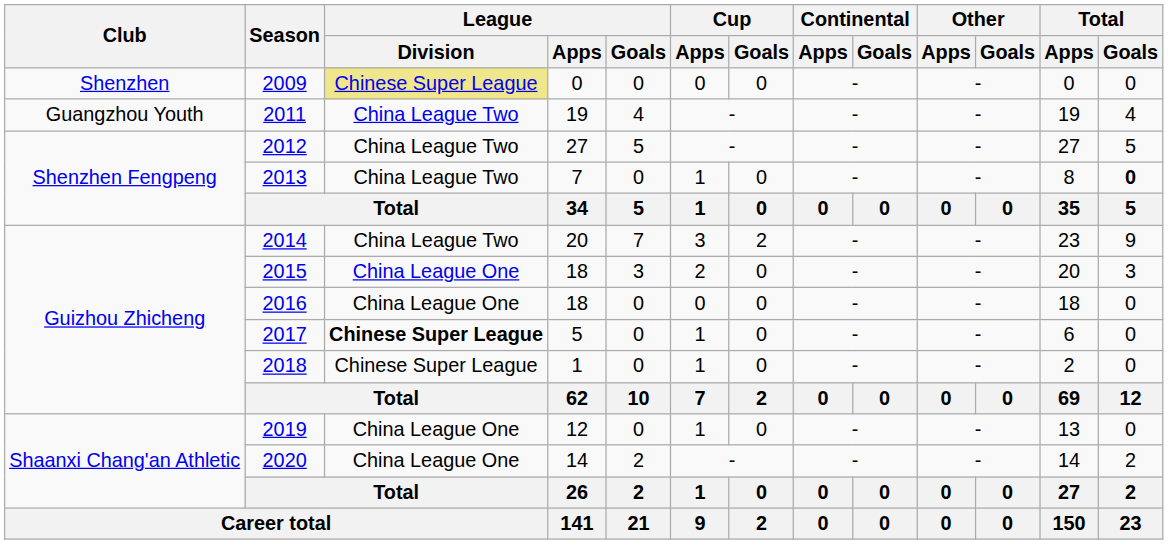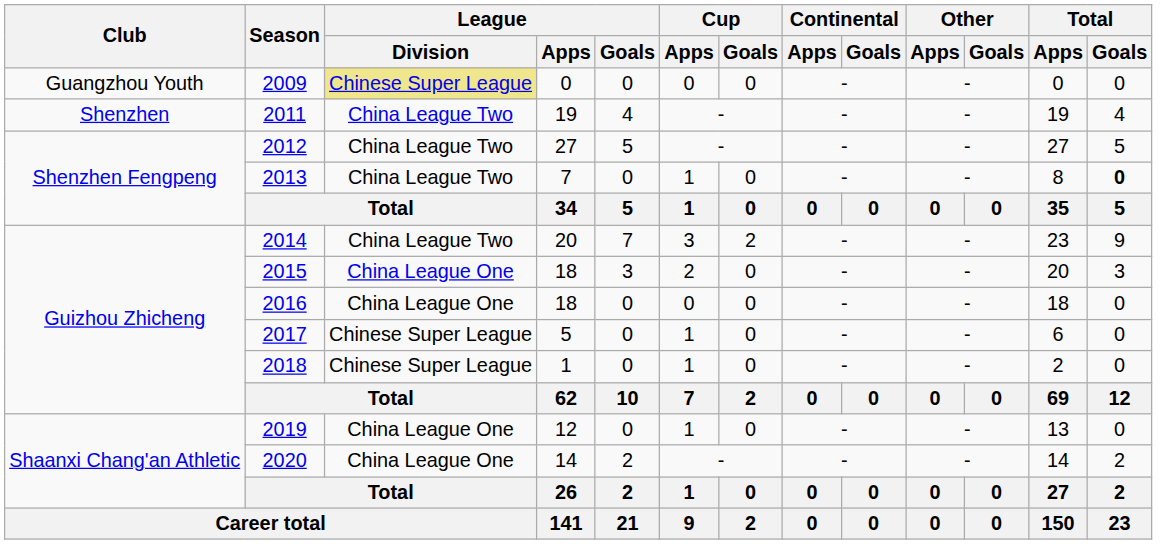 <table class="wikitable" style="text-align:center">
 <tr>
 <th rowspan="2">Club</th>
 <th rowspan="2">Season</th>
 <th colspan="3">League</th>
 <th colspan="2">Cup</th>
 <th colspan="2">Continental</th>
 <th colspan="2">Other</th>
 <th colspan="2">Total</th>
 </tr>
 <tr>
 <th>Division</th>
 <th>Apps</th>
 <th>Goals</th>
 <th>Apps</th>
 <th>Goals</th>
 <th>Apps</th>
 <th>Goals</th>
 <th>Apps</th>
 <th>Goals</th>
 <th>Apps</th>
 <th>Goals</th>
 </tr>
 <tr>
-<td><a href='#'>Shenzhen</a></td>
+<td>Guangzhou Youth</td>
 <td><a href='#'>2009</a></td>
 <td style="background: khaki;"><a href='#'>Chinese Super League</a></td>
 <td>0</td>
 <td>0</td>
 <td>0</td>
 <td>0</td>
 <td colspan="2">-</td>
 <td colspan="2">-</td>
 <td>0</td>
 <td>0</td>
 </tr>
 <tr>
-<td>Guangzhou Youth</td>
+<td><a href='#'>Shenzhen</a></td>
 <td><a href='#'>2011</a></td>
 <td><a href='#'>China League Two</a></td>
 <td>19</td>
 <td>4</td>
 <td colspan="2">-</td>
 <td colspan="2">-</td>
 <td colspan="2">-</td>
 <td>19</td>
 <td>4</td>
 </tr>
 <tr>
 <td rowspan=3><a href='#'>Shenzhen Fengpeng</a></td>
 <td><a href='#'>2012</a></td>
 <td>China League Two</td>
 <td>27</td>
 <td>5</td>
 <td colspan="2">-</td>
 <td colspan="2">-</td>
 <td colspan="2">-</td>
 <td>27</td>
 <td>5</td>
 </tr>
 <tr>
 <td><a href='#'>2013</a></td>
 <td>China League Two</td>
 <td>7</td>
 <td>0</td>
 <td>1</td>
 <td>0</td>
 <td colspan="2">-</td>
 <td colspan="2">-</td>
 <td>8</td>
 <td><strong>0</strong></td>
 </tr>
 <tr>
 <th colspan="2"><strong>Total</strong></th>
 <th>34</th>
 <th>5</th>
 <th>1</th>
 <th>0</th>
 <th>0</th>
 <th>0</th>
 <th>0</th>
 <th>0</th>
 <th>35</th>
 <th>5</th>
 </tr>
 <tr>
 <td rowspan=6><a href='#'>Guizhou Zhicheng</a></td>
 <td><a href='#'>2014</a></td>
 <td>China League Two</td>
 <td>20</td>
 <td>7</td>
 <td>3</td>
 <td>2</td>
 <td colspan="2">-</td>
 <td colspan="2">-</td>
 <td>23</td>
 <td>9</td>
 </tr>
 <tr>
 <td><a href='#'>2015</a></td>
 <td><a href='#'>China League One</a></td>
 <td>18</td>
 <td>3</td>
 <td>2</td>
 <td>0</td>
 <td colspan="2">-</td>
 <td colspan="2">-</td>
 <td>20</td>
 <td>3</td>
 </tr>
 <tr>
 <td><a href='#'>2016</a></td>
 <td>China League One</td>
 <td>18</td>
 <td>0</td>
 <td>0</td>
 <td>0</td>
 <td colspan="2">-</td>
 <td colspan="2">-</td>
 <td>18</td>
 <td>0</td>
 </tr>
 <tr>
 <td><a href='#'>2017</a></td>
-<td><strong>Chinese Super League</strong></td>
+<td>Chinese Super League</td>
 <td>5</td>
 <td>0</td>
 <td>1</td>
 <td>0</td>
 <td colspan="2">-</td>
 <td colspan="2">-</td>
 <td>6</td>
 <td>0</td>
 </tr>
 <tr>
 <td><a href='#'>2018</a></td>
 <td>Chinese Super League</td>
 <td>1</td>
 <td>0</td>
 <td>1</td>
 <td>0</td>
 <td colspan="2">-</td>
 <td colspan="2">-</td>
 <td>2</td>
 <td>0</td>
 </tr>
 <tr>
 <th colspan="2"><strong>Total</strong></th>
 <th>62</th>
 <th>10</th>
 <th>7</th>
 <th>2</th>
 <th>0</th>
 <th>0</th>
 <th>0</th>
 <th>0</th>
 <th>69</th>
 <th>12</th>
 </tr>
 <tr>
 <td rowspan=3><a href='#'>Shaanxi Chang'an Athletic</a></td>
 <td><a href='#'>2019</a></td>
 <td>China League One</td>
 <td>12</td>
 <td>0</td>
 <td>1</td>
 <td>0</td>
 <td colspan="2">-</td>
 <td colspan="2">-</td>
 <td>13</td>
 <td>0</td>
 </tr>
 <tr>
 <td><a href='#'>2020</a></td>
 <td>China League One</td>
 <td>14</td>
 <td>2</td>
 <td colspan="2">-</td>
 <td colspan="2">-</td>
 <td colspan="2">-</td>
 <td>14</td>
 <td>2</td>
 </tr>
 <tr>
 <th colspan="2"><strong>Total</strong></th>
 <th>26</th>
 <th>2</th>
 <th>1</th>
 <th>0</th>
 <th>0</th>
 <th>0</th>
 <th>0</th>
 <th>0</th>
 <th>27</th>
 <th>2</th>
 </tr>
 <tr>
 <th colspan="3">Career total</th>
 <th>141</th>
 <th>21</th>
 <th>9</th>
 <th>2</th>
 <th>0</th>
 <th>0</th>
 <th>0</th>
 <th>0</th>
 <th>150</th>
 <th>23</th>
 </tr>
 </table>
